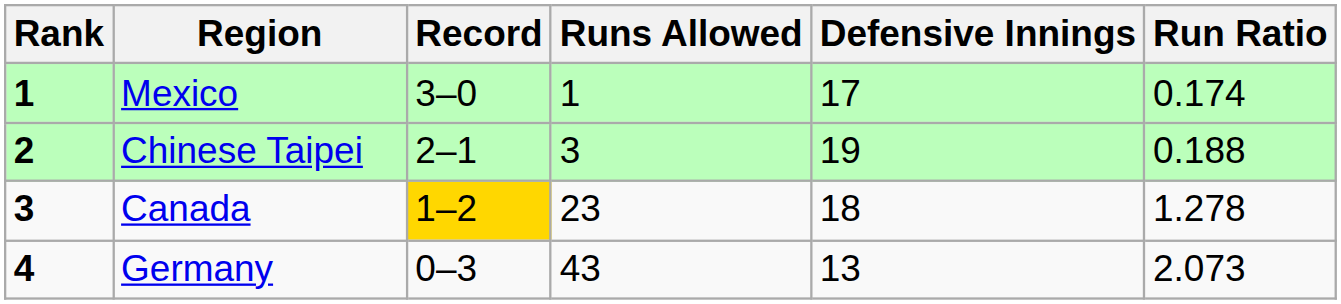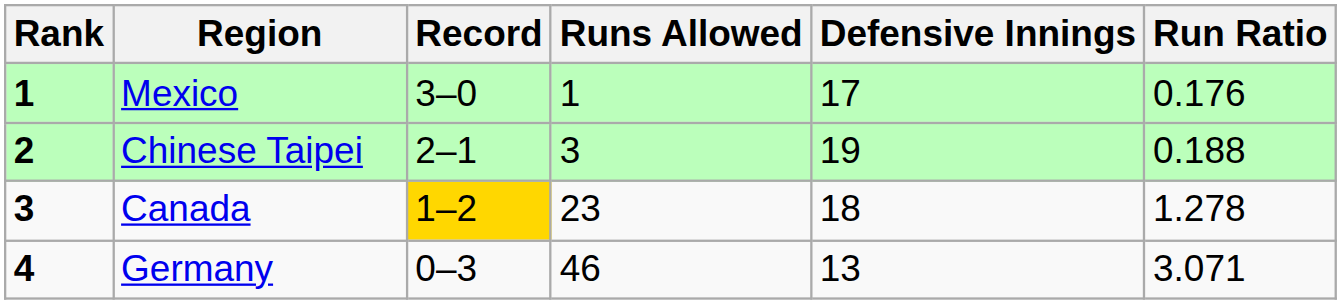 <table class="wikitable">
 <tr>
 <th>Rank</th>
 <th>Region</th>
 <th>Record</th>
 <th>Runs Allowed</th>
 <th>Defensive Innings</th>
 <th>Run Ratio</th>
 </tr>
 <tr bgcolor="bbffbb">
 <td><strong>1</strong></td>
 <td align="left" width="120"> <a href='#'>Mexico</a></td>
 <td>3–0</td>
 <td>1</td>
 <td>17</td>
-<td>0.174</td>
+<td>0.176</td>
 </tr>
 <tr bgcolor="bbffbb">
 <td><strong>2</strong></td>
 <td align="left" width="120"> <a href='#'>Chinese Taipei</a></td>
 <td>2–1</td>
 <td>3</td>
 <td>19</td>
 <td>0.188</td>
 </tr>
 <tr>
 <td><strong>3</strong></td>
 <td align="left" width="120"> <a href='#'>Canada</a></td>
 <td style="background: gold;">1–2</td>
 <td>23</td>
 <td>18</td>
 <td>1.278</td>
 </tr>
 <tr>
 <td><strong>4</strong></td>
 <td align="left" width="120"> <a href='#'>Germany</a></td>
 <td>0–3</td>
-<td>43</td>
+<td>46</td>
 <td>13</td>
-<td>2.073</td>
+<td>3.071</td>
 </tr>
 </table>
